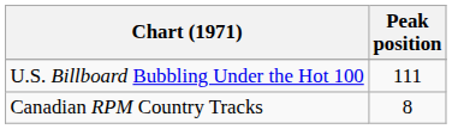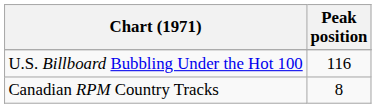 <table class="wikitable sortable">
 <tr>
 <th align="left">Chart (1971)</th>
 <th align="center">Peak<br>position</th>
 </tr>
 <tr>
 </tr>
 <tr>
 <td align="left">U.S. <em>Billboard</em> <a href='#'>Bubbling Under the Hot 100</a></td>
-<td align="center">111</td>
+<td align="center">116</td>
 </tr>
 <tr>
 <td align="left">Canadian <em>RPM</em> Country Tracks</td>
 <td align="center">8</td>
 </tr>
 </table>
